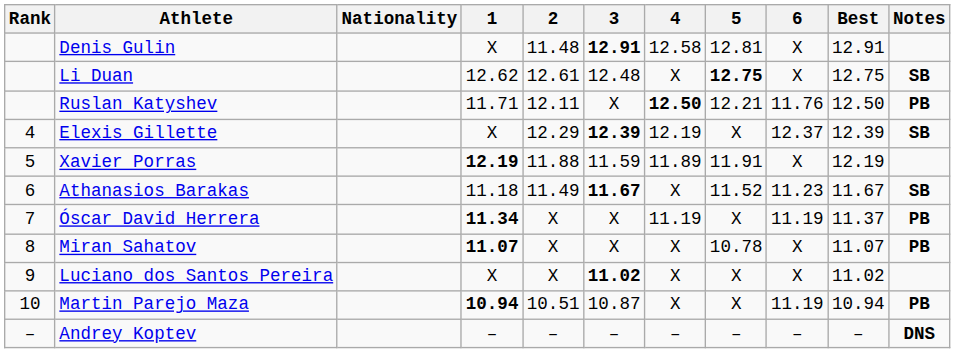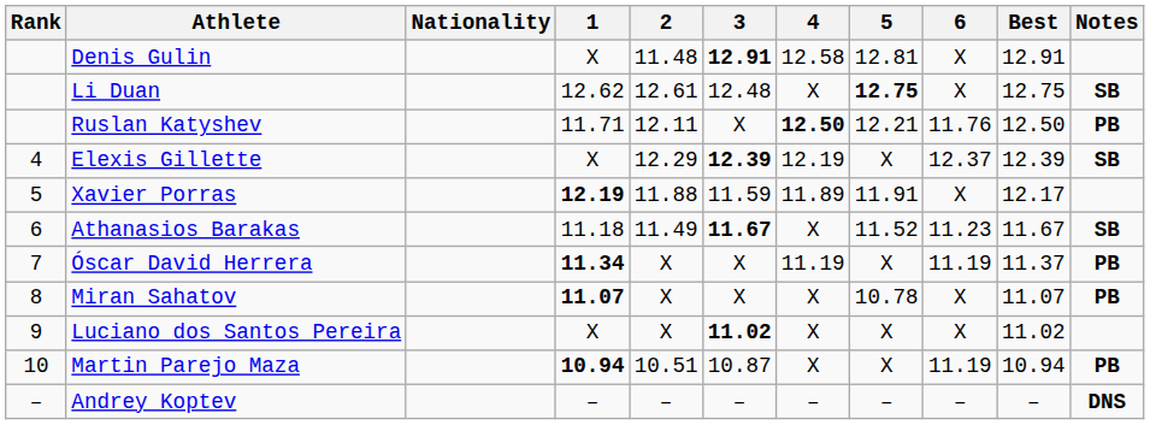 <table class="wikitable sortable" style="text-align:center">
 <tr>
 <th>Rank</th>
 <th>Athlete</th>
 <th>Nationality</th>
 <th>1</th>
 <th>2</th>
 <th>3</th>
 <th>4</th>
 <th>5</th>
 <th>6</th>
 <th>Best</th>
 <th>Notes</th>
 </tr>
 <tr>
 <td></td>
 <td align=left><a href='#'>Denis Gulin</a></td>
 <td align=left></td>
 <td>X</td>
 <td>11.48</td>
 <td><strong>12.91</strong></td>
 <td>12.58</td>
 <td>12.81</td>
 <td>X</td>
 <td>12.91</td>
 <td></td>
 </tr>
 <tr>
 <td></td>
 <td align=left><a href='#'>Li Duan</a></td>
 <td align=left></td>
 <td>12.62</td>
 <td>12.61</td>
 <td>12.48</td>
 <td>X</td>
 <td><strong>12.75</strong></td>
 <td>X</td>
 <td>12.75</td>
 <td><strong>SB</strong></td>
 </tr>
 <tr>
 <td></td>
 <td align=left><a href='#'>Ruslan Katyshev</a></td>
 <td align=left></td>
 <td>11.71</td>
 <td>12.11</td>
 <td>X</td>
 <td><strong>12.50</strong></td>
 <td>12.21</td>
 <td>11.76</td>
 <td>12.50</td>
 <td><strong>PB</strong></td>
 </tr>
 <tr>
 <td>4</td>
 <td align=left><a href='#'>Elexis Gillette</a></td>
 <td align=left></td>
 <td>X</td>
 <td>12.29</td>
 <td><strong>12.39</strong></td>
 <td>12.19</td>
 <td>X</td>
 <td>12.37</td>
 <td>12.39</td>
 <td><strong>SB</strong></td>
 </tr>
 <tr>
 <td>5</td>
 <td align=left><a href='#'>Xavier Porras</a></td>
 <td align=left></td>
 <td><strong>12.19</strong></td>
 <td>11.88</td>
 <td>11.59</td>
 <td>11.89</td>
 <td>11.91</td>
 <td>X</td>
-<td>12.19</td>
+<td>12.17</td>
 <td></td>
 </tr>
 <tr>
 <td>6</td>
 <td align=left><a href='#'>Athanasios Barakas</a></td>
 <td align=left></td>
 <td>11.18</td>
 <td>11.49</td>
 <td><strong>11.67</strong></td>
 <td>X</td>
 <td>11.52</td>
 <td>11.23</td>
 <td>11.67</td>
 <td><strong>SB</strong></td>
 </tr>
 <tr>
 <td>7</td>
 <td align=left><a href='#'>Óscar David Herrera</a></td>
 <td align=left></td>
 <td><strong>11.34</strong></td>
 <td>X</td>
 <td>X</td>
 <td>11.19</td>
 <td>X</td>
 <td>11.19</td>
 <td>11.37</td>
 <td><strong>PB</strong></td>
 </tr>
 <tr>
 <td>8</td>
 <td align=left><a href='#'>Miran Sahatov</a></td>
 <td align=left></td>
 <td><strong>11.07</strong></td>
 <td>X</td>
 <td>X</td>
 <td>X</td>
 <td>10.78</td>
 <td>X</td>
 <td>11.07</td>
 <td><strong>PB</strong></td>
 </tr>
 <tr>
 <td>9</td>
 <td align=left><a href='#'>Luciano dos Santos Pereira</a></td>
 <td align=left></td>
 <td>X</td>
 <td>X</td>
 <td><strong>11.02</strong></td>
 <td>X</td>
 <td>X</td>
 <td>X</td>
 <td>11.02</td>
 <td></td>
 </tr>
 <tr>
 <td>10</td>
 <td align=left><a href='#'>Martin Parejo Maza</a></td>
 <td align=left></td>
 <td><strong>10.94</strong></td>
 <td>10.51</td>
 <td>10.87</td>
 <td>X</td>
 <td>X</td>
 <td>11.19</td>
 <td>10.94</td>
 <td><strong>PB</strong></td>
 </tr>
 <tr>
 <td>–</td>
 <td align=left><a href='#'>Andrey Koptev</a></td>
 <td align=left></td>
 <td>–</td>
 <td>–</td>
 <td>–</td>
 <td>–</td>
 <td>–</td>
 <td>–</td>
 <td>–</td>
 <td><strong>DNS</strong></td>
 </tr>
 </table>
